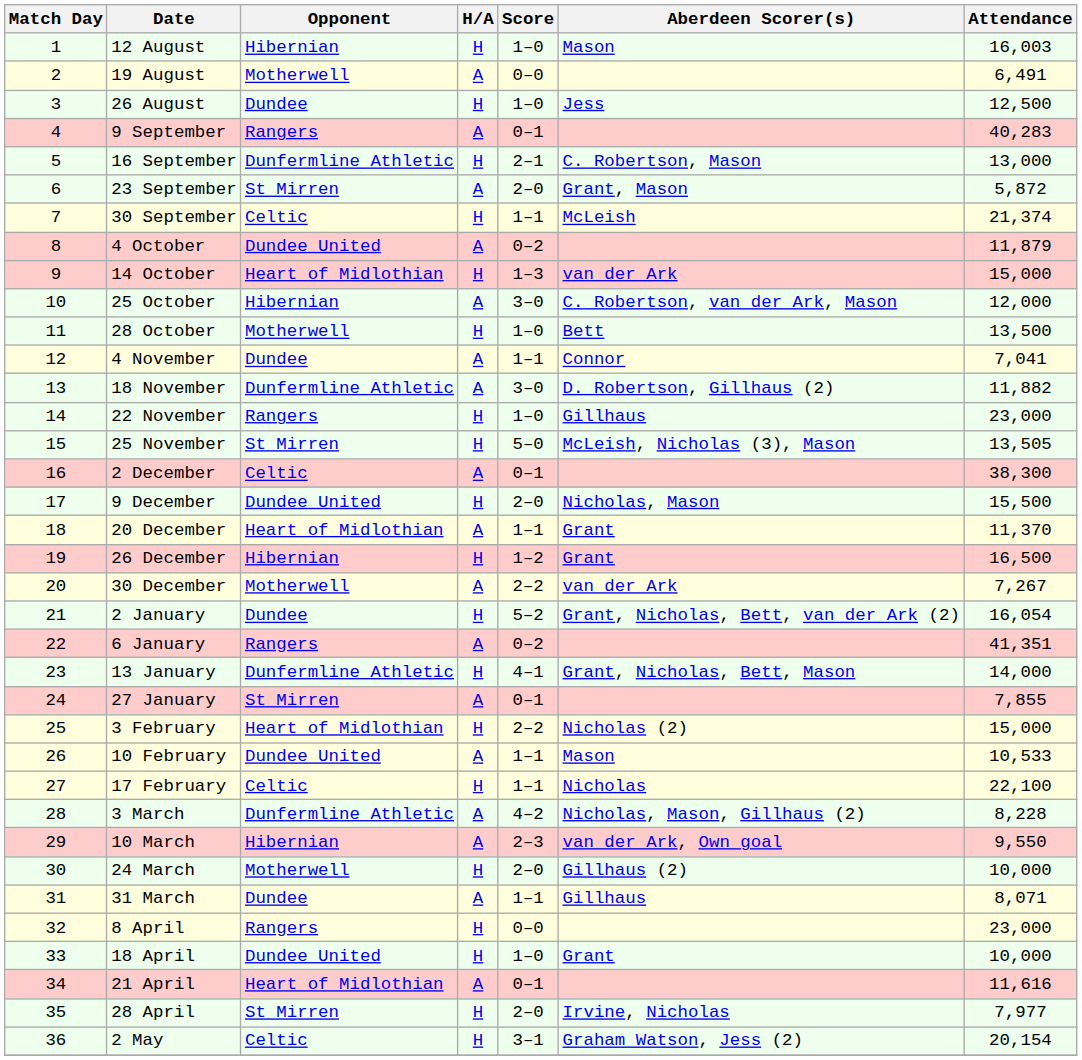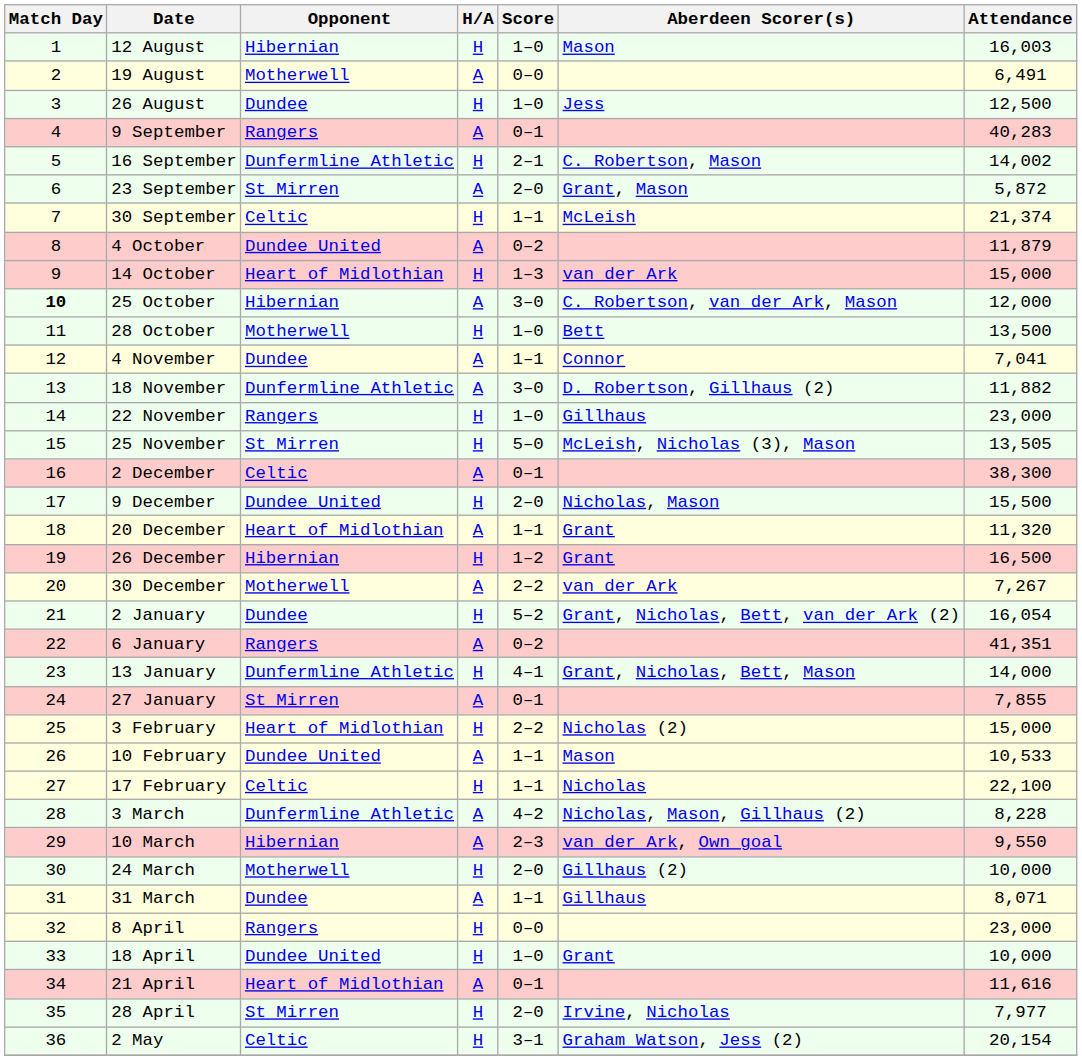 <table class="wikitable" style="text-align:center">
 <tr>
 <th>Match Day</th>
 <th>Date</th>
 <th>Opponent</th>
 <th>H/A</th>
 <th>Score</th>
 <th>Aberdeen Scorer(s)</th>
 <th>Attendance</th>
 </tr>
 <tr bgcolor=#EEFFEE>
 <td>1</td>
 <td align=left>12 August</td>
 <td align=left><a href='#'>Hibernian</a></td>
 <td><a href='#'>H</a></td>
 <td>1–0</td>
 <td align=left><a href='#'>Mason</a></td>
 <td>16,003</td>
 </tr>
 <tr bgcolor=#FFFFDD>
 <td>2</td>
 <td align=left>19 August</td>
 <td align=left><a href='#'>Motherwell</a></td>
 <td><a href='#'>A</a></td>
 <td>0–0</td>
 <td align=left></td>
 <td>6,491</td>
 </tr>
 <tr bgcolor=#EEFFEE>
 <td>3</td>
 <td align=left>26 August</td>
 <td align=left><a href='#'>Dundee</a></td>
 <td><a href='#'>H</a></td>
 <td>1–0</td>
 <td align=left><a href='#'>Jess</a></td>
 <td>12,500</td>
 </tr>
 <tr bgcolor=#FFCCCC>
 <td>4</td>
 <td align=left>9 September</td>
 <td align=left><a href='#'>Rangers</a></td>
 <td><a href='#'>A</a></td>
 <td>0–1</td>
 <td align=left></td>
 <td>40,283</td>
 </tr>
 <tr bgcolor=#EEFFEE>
 <td>5</td>
 <td align=left>16 September</td>
 <td align=left><a href='#'>Dunfermline Athletic</a></td>
 <td><a href='#'>H</a></td>
 <td>2–1</td>
 <td align=left><a href='#'>C. Robertson</a>, <a href='#'>Mason</a></td>
-<td>13,000</td>
+<td>14,002</td>
 </tr>
 <tr bgcolor=#EEFFEE>
 <td>6</td>
 <td align=left>23 September</td>
 <td align=left><a href='#'>St Mirren</a></td>
 <td><a href='#'>A</a></td>
 <td>2–0</td>
 <td align=left><a href='#'>Grant</a>, <a href='#'>Mason</a></td>
 <td>5,872</td>
 </tr>
 <tr bgcolor=#FFFFDD>
 <td>7</td>
 <td align=left>30 September</td>
 <td align=left><a href='#'>Celtic</a></td>
 <td><a href='#'>H</a></td>
 <td>1–1</td>
 <td align=left><a href='#'>McLeish</a></td>
 <td>21,374</td>
 </tr>
 <tr bgcolor=#FFCCCC>
 <td>8</td>
 <td align=left>4 October</td>
 <td align=left><a href='#'>Dundee United</a></td>
 <td><a href='#'>A</a></td>
 <td>0–2</td>
 <td align=left></td>
 <td>11,879</td>
 </tr>
 <tr bgcolor=#FFCCCC>
 <td>9</td>
 <td align=left>14 October</td>
 <td align=left><a href='#'>Heart of Midlothian</a></td>
 <td><a href='#'>H</a></td>
 <td>1–3</td>
 <td align=left><a href='#'>van der Ark</a></td>
 <td>15,000</td>
 </tr>
 <tr bgcolor=#EEFFEE>
-<td>10</td>
+<td><strong>10</strong></td>
 <td align=left>25 October</td>
 <td align=left><a href='#'>Hibernian</a></td>
 <td><a href='#'>A</a></td>
 <td>3–0</td>
 <td align=left><a href='#'>C. Robertson</a>, <a href='#'>van der Ark</a>, <a href='#'>Mason</a></td>
 <td>12,000</td>
 </tr>
 <tr bgcolor=#EEFFEE>
 <td>11</td>
 <td align=left>28 October</td>
 <td align=left><a href='#'>Motherwell</a></td>
 <td><a href='#'>H</a></td>
 <td>1–0</td>
 <td align=left><a href='#'>Bett</a></td>
 <td>13,500</td>
 </tr>
 <tr bgcolor=#FFFFDD>
 <td>12</td>
 <td align=left>4 November</td>
 <td align=left><a href='#'>Dundee</a></td>
 <td><a href='#'>A</a></td>
 <td>1–1</td>
 <td align=left><a href='#'>Connor</a></td>
 <td>7,041</td>
 </tr>
 <tr bgcolor=#EEFFEE>
 <td>13</td>
 <td align=left>18 November</td>
 <td align=left><a href='#'>Dunfermline Athletic</a></td>
 <td><a href='#'>A</a></td>
 <td>3–0</td>
 <td align=left><a href='#'>D. Robertson</a>, <a href='#'>Gillhaus</a> (2)</td>
 <td>11,882</td>
 </tr>
 <tr bgcolor=#EEFFEE>
 <td>14</td>
 <td align=left>22 November</td>
 <td align=left><a href='#'>Rangers</a></td>
 <td><a href='#'>H</a></td>
 <td>1–0</td>
 <td align=left><a href='#'>Gillhaus</a></td>
 <td>23,000</td>
 </tr>
 <tr bgcolor=#EEFFEE>
 <td>15</td>
 <td align=left>25 November</td>
 <td align=left><a href='#'>St Mirren</a></td>
 <td><a href='#'>H</a></td>
 <td>5–0</td>
 <td align=left><a href='#'>McLeish</a>, <a href='#'>Nicholas</a> (3), <a href='#'>Mason</a></td>
 <td>13,505</td>
 </tr>
 <tr bgcolor=#FFCCCC>
 <td>16</td>
 <td align=left>2 December</td>
 <td align=left><a href='#'>Celtic</a></td>
 <td><a href='#'>A</a></td>
 <td>0–1</td>
 <td align=left></td>
 <td>38,300</td>
 </tr>
 <tr bgcolor=#EEFFEE>
 <td>17</td>
 <td align=left>9 December</td>
 <td align=left><a href='#'>Dundee United</a></td>
 <td><a href='#'>H</a></td>
 <td>2–0</td>
 <td align=left><a href='#'>Nicholas</a>, <a href='#'>Mason</a></td>
 <td>15,500</td>
 </tr>
 <tr bgcolor=#FFFFDD>
 <td>18</td>
 <td align=left>20 December</td>
 <td align=left><a href='#'>Heart of Midlothian</a></td>
 <td><a href='#'>A</a></td>
 <td>1–1</td>
 <td align=left><a href='#'>Grant</a></td>
-<td>11,370</td>
+<td>11,320</td>
 </tr>
 <tr bgcolor=#FFCCCC>
 <td>19</td>
 <td align=left>26 December</td>
 <td align=left><a href='#'>Hibernian</a></td>
 <td><a href='#'>H</a></td>
 <td>1–2</td>
 <td align=left><a href='#'>Grant</a></td>
 <td>16,500</td>
 </tr>
 <tr bgcolor=#FFFFDD>
 <td>20</td>
 <td align=left>30 December</td>
 <td align=left><a href='#'>Motherwell</a></td>
 <td><a href='#'>A</a></td>
 <td>2–2</td>
 <td align=left><a href='#'>van der Ark</a></td>
 <td>7,267</td>
 </tr>
 <tr bgcolor=#EEFFEE>
 <td>21</td>
 <td align=left>2 January</td>
 <td align=left><a href='#'>Dundee</a></td>
 <td><a href='#'>H</a></td>
 <td>5–2</td>
 <td align=left><a href='#'>Grant</a>, <a href='#'>Nicholas</a>, <a href='#'>Bett</a>, <a href='#'>van der Ark</a> (2)</td>
 <td>16,054</td>
 </tr>
 <tr bgcolor=#FFCCCC>
 <td>22</td>
 <td align=left>6 January</td>
 <td align=left><a href='#'>Rangers</a></td>
 <td><a href='#'>A</a></td>
 <td>0–2</td>
 <td align=left></td>
 <td>41,351</td>
 </tr>
 <tr bgcolor=#EEFFEE>
 <td>23</td>
 <td align=left>13 January</td>
 <td align=left><a href='#'>Dunfermline Athletic</a></td>
 <td><a href='#'>H</a></td>
 <td>4–1</td>
 <td align=left><a href='#'>Grant</a>, <a href='#'>Nicholas</a>, <a href='#'>Bett</a>, <a href='#'>Mason</a></td>
 <td>14,000</td>
 </tr>
 <tr bgcolor=#FFCCCC>
 <td>24</td>
 <td align=left>27 January</td>
 <td align=left><a href='#'>St Mirren</a></td>
 <td><a href='#'>A</a></td>
 <td>0–1</td>
 <td align=left></td>
 <td>7,855</td>
 </tr>
 <tr bgcolor=#FFFFDD>
 <td>25</td>
 <td align=left>3 February</td>
 <td align=left><a href='#'>Heart of Midlothian</a></td>
 <td><a href='#'>H</a></td>
 <td>2–2</td>
 <td align=left><a href='#'>Nicholas</a> (2)</td>
 <td>15,000</td>
 </tr>
 <tr bgcolor=#FFFFDD>
 <td>26</td>
 <td align=left>10 February</td>
 <td align=left><a href='#'>Dundee United</a></td>
 <td><a href='#'>A</a></td>
 <td>1–1</td>
 <td align=left><a href='#'>Mason</a></td>
 <td>10,533</td>
 </tr>
 <tr bgcolor=#FFFFDD>
 <td>27</td>
 <td align=left>17 February</td>
 <td align=left><a href='#'>Celtic</a></td>
 <td><a href='#'>H</a></td>
 <td>1–1</td>
 <td align=left><a href='#'>Nicholas</a></td>
 <td>22,100</td>
 </tr>
 <tr bgcolor=#EEFFEE>
 <td>28</td>
 <td align=left>3 March</td>
 <td align=left><a href='#'>Dunfermline Athletic</a></td>
 <td><a href='#'>A</a></td>
 <td>4–2</td>
 <td align=left><a href='#'>Nicholas</a>, <a href='#'>Mason</a>, <a href='#'>Gillhaus</a> (2)</td>
 <td>8,228</td>
 </tr>
 <tr bgcolor=#FFCCCC>
 <td>29</td>
 <td align=left>10 March</td>
 <td align=left><a href='#'>Hibernian</a></td>
 <td><a href='#'>A</a></td>
 <td>2–3</td>
 <td align=left><a href='#'>van der Ark</a>, <a href='#'>Own goal</a></td>
 <td>9,550</td>
 </tr>
 <tr bgcolor=#EEFFEE>
 <td>30</td>
 <td align=left>24 March</td>
 <td align=left><a href='#'>Motherwell</a></td>
 <td><a href='#'>H</a></td>
 <td>2–0</td>
 <td align=left><a href='#'>Gillhaus</a> (2)</td>
 <td>10,000</td>
 </tr>
 <tr bgcolor=#FFFFDD>
 <td>31</td>
 <td align=left>31 March</td>
 <td align=left><a href='#'>Dundee</a></td>
 <td><a href='#'>A</a></td>
 <td>1–1</td>
 <td align=left><a href='#'>Gillhaus</a></td>
 <td>8,071</td>
 </tr>
 <tr bgcolor=#FFFFDD>
 <td>32</td>
 <td align=left>8 April</td>
 <td align=left><a href='#'>Rangers</a></td>
 <td><a href='#'>H</a></td>
 <td>0–0</td>
 <td align=left></td>
 <td>23,000</td>
 </tr>
 <tr bgcolor=#EEFFEE>
 <td>33</td>
 <td align=left>18 April</td>
 <td align=left><a href='#'>Dundee United</a></td>
 <td><a href='#'>H</a></td>
 <td>1–0</td>
 <td align=left><a href='#'>Grant</a></td>
 <td>10,000</td>
 </tr>
 <tr bgcolor=#FFCCCC>
 <td>34</td>
 <td align=left>21 April</td>
 <td align=left><a href='#'>Heart of Midlothian</a></td>
 <td><a href='#'>A</a></td>
 <td>0–1</td>
 <td align=left></td>
 <td>11,616</td>
 </tr>
 <tr bgcolor=#EEFFEE>
 <td>35</td>
 <td align=left>28 April</td>
 <td align=left><a href='#'>St Mirren</a></td>
 <td><a href='#'>H</a></td>
 <td>2–0</td>
 <td align=left><a href='#'>Irvine</a>, <a href='#'>Nicholas</a></td>
 <td>7,977</td>
 </tr>
 <tr bgcolor=#EEFFEE>
 <td>36</td>
 <td align=left>2 May</td>
 <td align=left><a href='#'>Celtic</a></td>
 <td><a href='#'>H</a></td>
 <td>3–1</td>
 <td align=left><a href='#'>Graham Watson</a>, <a href='#'>Jess</a> (2)</td>
 <td>20,154</td>
 </tr>
 <tr>
 </tr>
 </table>
